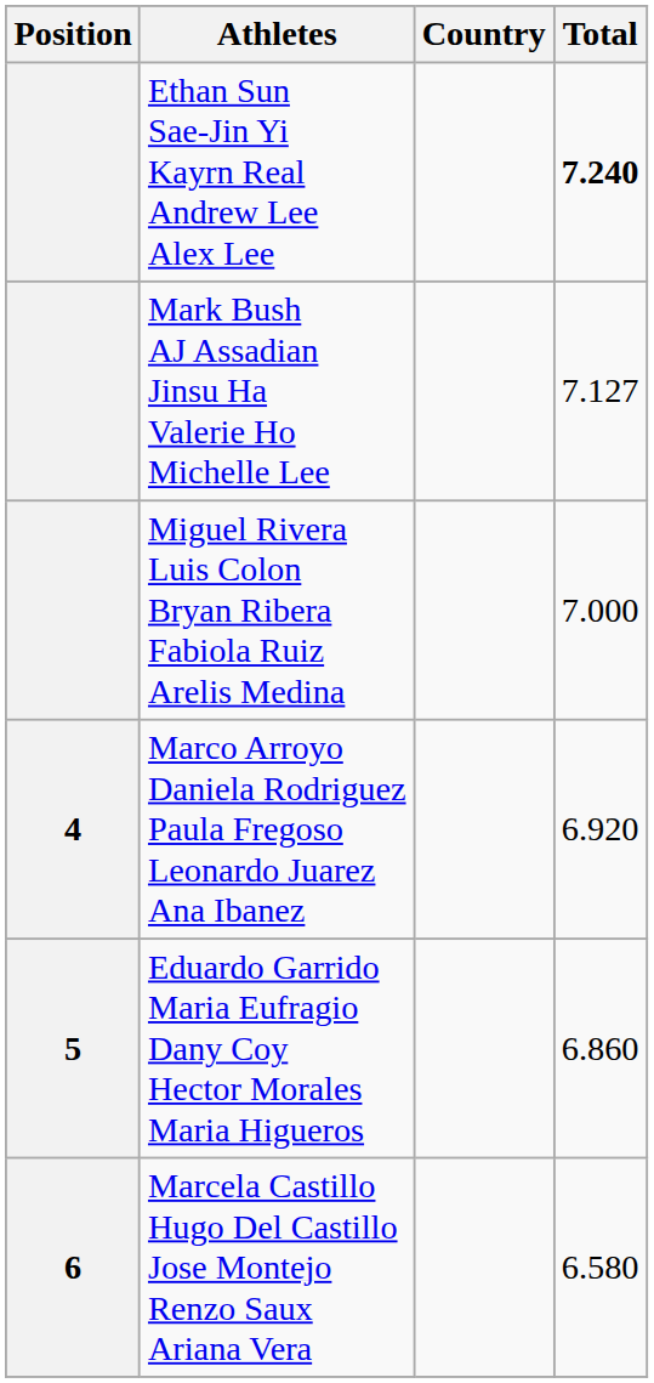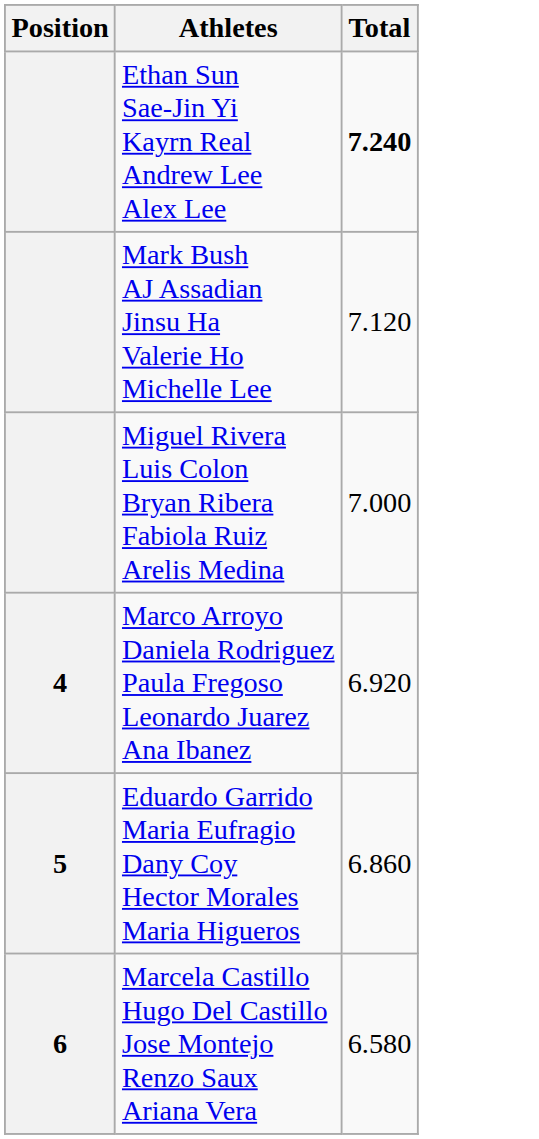 <table class="wikitable sortable" style="text-align:center; font-size:95%">
 <tr>
 <th scope=col>Position</th>
 <th scope=col>Athletes</th>
-<th scope=col>Country</th>
 <th>Total</th>
 </tr>
 <tr>
 <th scope=row></th>
 <td align=left><a href='#'>Ethan Sun</a><br><a href='#'>Sae-Jin Yi</a><br><a href='#'>Kayrn Real</a><br><a href='#'>Andrew Lee</a><br><a href='#'>Alex Lee</a></td>
-<td align=left></td>
 <td><strong>7.240</strong></td>
 </tr>
 <tr>
 <th scope=row></th>
 <td align=left><a href='#'>Mark Bush</a><br><a href='#'>AJ Assadian</a><br><a href='#'>Jinsu Ha</a><br><a href='#'>Valerie Ho</a><br><a href='#'>Michelle Lee</a></td>
-<td align=left></td>
-<td>7.127</td>
+<td>7.120</td>
 </tr>
 <tr>
 <th scope=row></th>
 <td align=left><a href='#'>Miguel Rivera</a><br><a href='#'>Luis Colon</a><br><a href='#'>Bryan Ribera</a><br><a href='#'>Fabiola Ruiz</a><br><a href='#'>Arelis Medina</a></td>
-<td align=left></td>
 <td>7.000</td>
 </tr>
 <tr>
 <th scope=row>4</th>
 <td align=left><a href='#'>Marco Arroyo</a><br><a href='#'>Daniela Rodriguez</a><br><a href='#'>Paula Fregoso</a><br><a href='#'>Leonardo Juarez</a><br><a href='#'>Ana Ibanez</a></td>
-<td align=left></td>
 <td>6.920</td>
 </tr>
 <tr>
 <th scope=row>5</th>
 <td align=left><a href='#'>Eduardo Garrido</a><br><a href='#'>Maria Eufragio</a><br><a href='#'>Dany Coy</a><br><a href='#'>Hector Morales</a><br><a href='#'>Maria Higueros</a></td>
-<td align=left></td>
 <td>6.860</td>
 </tr>
 <tr>
 <th scope=row>6</th>
 <td align=left><a href='#'>Marcela Castillo</a><br><a href='#'>Hugo Del Castillo</a><br><a href='#'>Jose Montejo</a><br><a href='#'>Renzo Saux</a><br><a href='#'>Ariana Vera</a></td>
-<td align=left></td>
 <td>6.580</td>
 </tr>
 </table>
